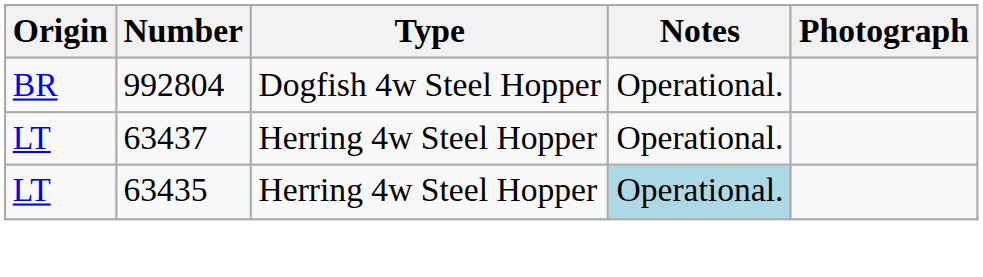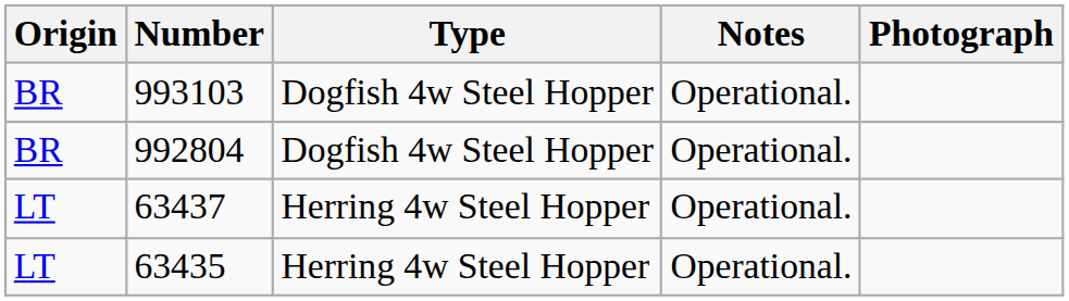 <table class="wikitable">
 <tr>
 <th>Origin</th>
 <th>Number</th>
 <th>Type</th>
 <th>Notes</th>
 <th>Photograph</th>
+</tr>
+<tr>
+<td><a href='#'>BR</a></td>
+<td>993103</td>
+<td>Dogfish 4w Steel Hopper</td>
+<td>Operational.</td>
+<td></td>
 </tr>
 <tr>
 <td><a href='#'>BR</a></td>
 <td>992804</td>
 <td>Dogfish 4w Steel Hopper</td>
 <td>Operational.</td>
 <td></td>
 </tr>
 <tr>
 <td><a href='#'>LT</a></td>
 <td>63437</td>
 <td>Herring 4w Steel Hopper</td>
 <td>Operational.</td>
 <td></td>
 </tr>
 <tr>
 <td><a href='#'>LT</a></td>
 <td>63435</td>
 <td>Herring 4w Steel Hopper</td>
-<td style="background: lightblue;">Operational.</td>
+<td>Operational.</td>
 <td></td>
 </tr>
 </table>
